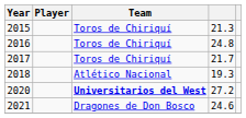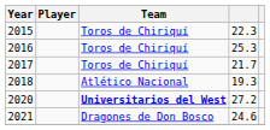 <table class="wikitable sortable">
 <tr>
 <th>Year</th>
 <th>Player</th>
 <th>Team</th>
 <th></th>
 <th></th>
 </tr>
 <tr>
 <td>2015</td>
 <td> </td>
 <td><a href='#'>Toros de Chiriquí</a></td>
-<td>21.3</td>
+<td>22.3</td>
 <td></td>
 </tr>
 <tr>
 <td>2016</td>
 <td> </td>
 <td><a href='#'>Toros de Chiriquí</a></td>
-<td>24.8</td>
+<td>25.3</td>
 <td></td>
 </tr>
 <tr>
 <td>2017</td>
 <td> </td>
 <td><a href='#'>Toros de Chiriquí</a></td>
 <td>21.7</td>
 <td></td>
 </tr>
 <tr>
 <td>2018</td>
 <td> </td>
 <td><a href='#'>Atlético Nacional</a></td>
 <td>19.3</td>
 <td></td>
 </tr>
 <tr>
 <td>2020</td>
 <td> </td>
 <td><strong><a href='#'>Universitarios del West</a></strong></td>
 <td>27.2</td>
 <td></td>
 </tr>
 <tr>
 <td>2021</td>
 <td> </td>
 <td><a href='#'>Dragones de Don Bosco</a></td>
 <td>24.6</td>
 <td></td>
 </tr>
 <tr>
 </tr>
 </table>
